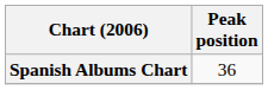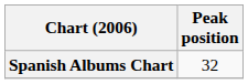 <table class="wikitable sortable plainrowheaders" style="text-align:center;">
 <tr>
 <th style="text-align:center;">Chart (2006)</th>
 <th style="text-align:center;">Peak<br>position</th>
 </tr>
 <tr>
 <th scope="row">Spanish Albums Chart</th>
-<td>36</td>
+<td>32</td>
 </tr>
 <tr>
 </tr>
 </table>
